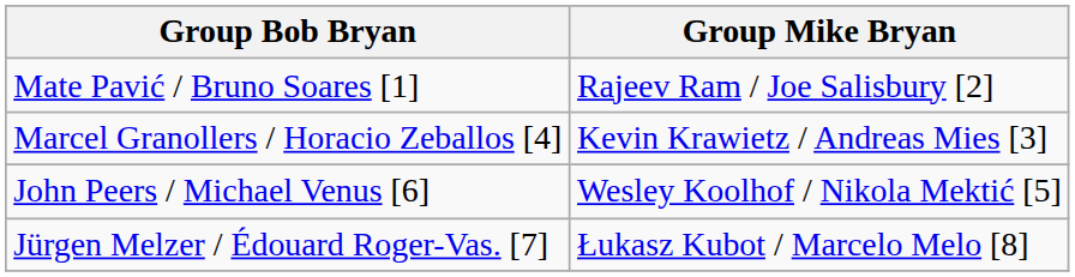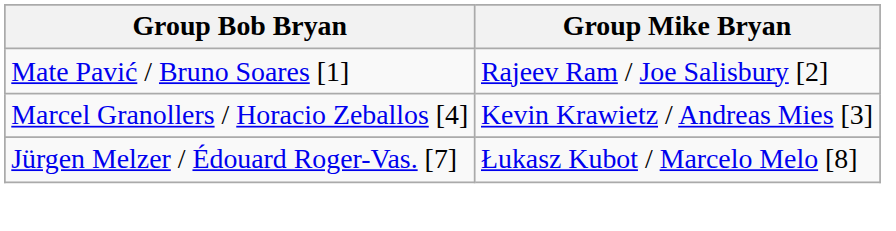 <table class="wikitable nowrap">
 <tr>
 <th>Group Bob Bryan</th>
 <th>Group Mike Bryan</th>
 </tr>
 <tr>
 <td> <a href='#'>Mate Pavić</a> /  <a href='#'>Bruno Soares</a> [1]</td>
 <td> <a href='#'>Rajeev Ram</a> /  <a href='#'>Joe Salisbury</a> [2]</td>
 </tr>
 <tr>
 <td> <a href='#'>Marcel Granollers</a> /  <a href='#'>Horacio Zeballos</a> [4]</td>
 <td> <a href='#'>Kevin Krawietz</a> /  <a href='#'>Andreas Mies</a> [3]</td>
 </tr>
 <tr>
-<td> <a href='#'>John Peers</a> /  <a href='#'>Michael Venus</a> [6]</td>
-<td> <a href='#'>Wesley Koolhof</a> /  <a href='#'>Nikola Mektić</a> [5]</td>
-</tr>
-<tr>
 <td> <a href='#'>Jürgen Melzer</a> /  <a href='#'>Édouard Roger-Vas.</a> [7]</td>
 <td> <a href='#'>Łukasz Kubot</a> /  <a href='#'>Marcelo Melo</a> [8]</td>
 </tr>
 </table>
